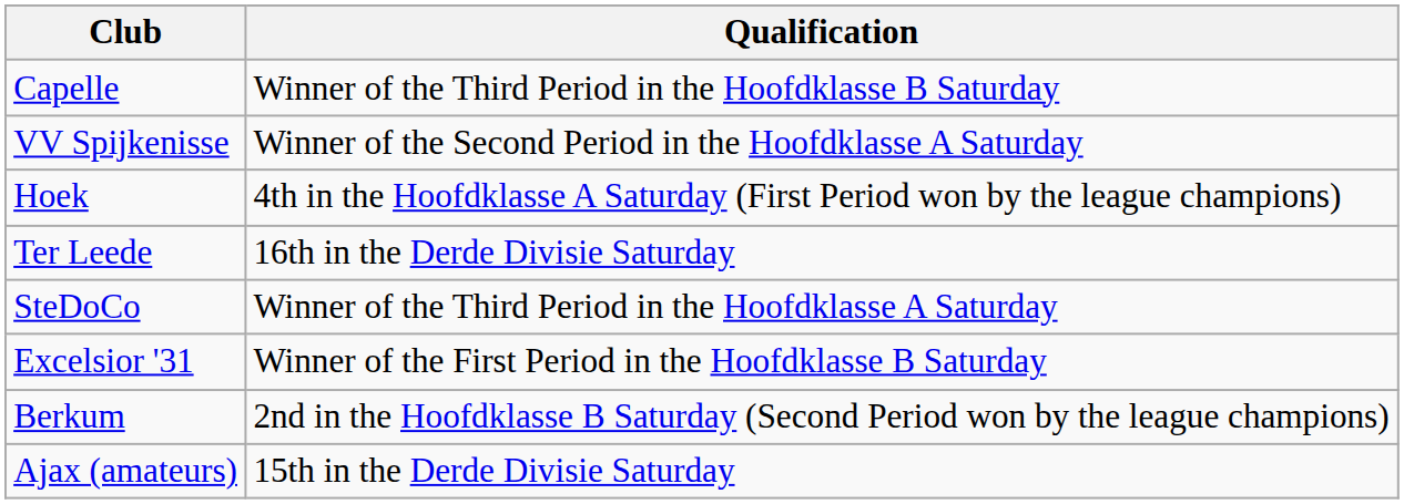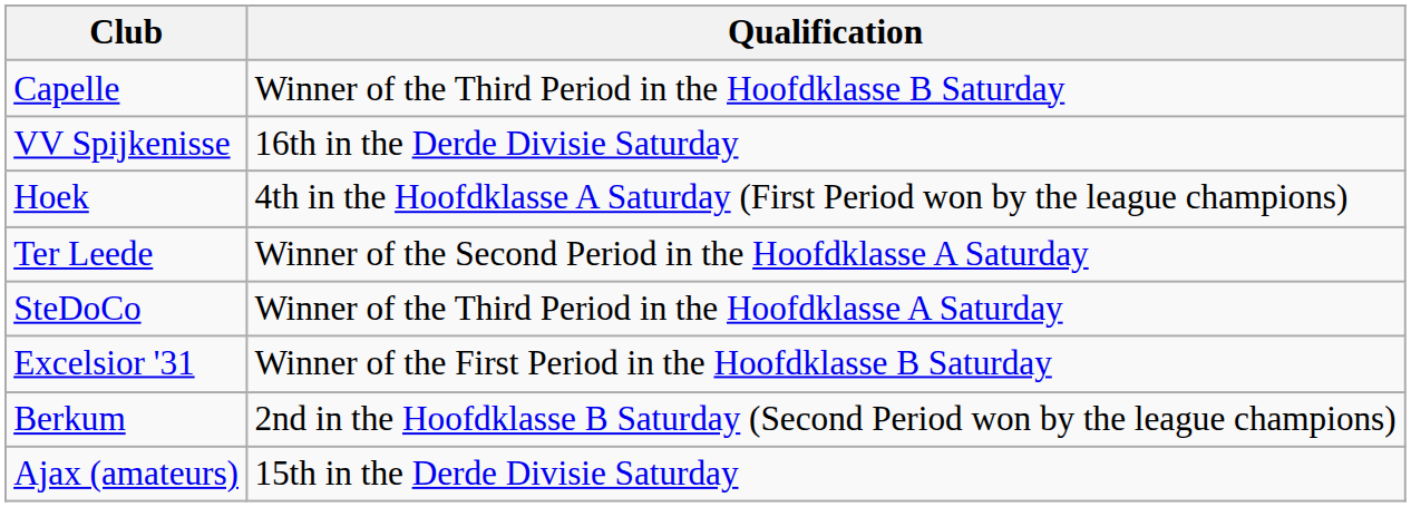 <table class="wikitable">
 <tr>
 <th>Club</th>
 <th>Qualification</th>
 </tr>
 <tr>
 <td><a href='#'>Capelle</a></td>
 <td>Winner of the Third Period in the <a href='#'>Hoofdklasse B Saturday</a></td>
 </tr>
 <tr>
 <td><a href='#'>VV Spijkenisse</a></td>
-<td>Winner of the Second Period in the <a href='#'>Hoofdklasse A Saturday</a></td>
+<td>16th in the <a href='#'>Derde Divisie Saturday</a></td>
 </tr>
 <tr>
 <td><a href='#'>Hoek</a></td>
 <td>4th in the <a href='#'>Hoofdklasse A Saturday</a> (First Period won by the league champions)</td>
 </tr>
 <tr>
 <td><a href='#'>Ter Leede</a></td>
-<td>16th in the <a href='#'>Derde Divisie Saturday</a></td>
+<td>Winner of the Second Period in the <a href='#'>Hoofdklasse A Saturday</a></td>
 </tr>
 <tr>
 <td><a href='#'>SteDoCo</a></td>
 <td>Winner of the Third Period in the <a href='#'>Hoofdklasse A Saturday</a></td>
 </tr>
 <tr>
 <td><a href='#'>Excelsior '31</a></td>
 <td>Winner of the First Period in the <a href='#'>Hoofdklasse B Saturday</a></td>
 </tr>
 <tr>
 <td><a href='#'>Berkum</a></td>
 <td>2nd in the <a href='#'>Hoofdklasse B Saturday</a> (Second Period won by the league champions)</td>
 </tr>
 <tr>
 <td><a href='#'>Ajax (amateurs)</a></td>
 <td>15th in the <a href='#'>Derde Divisie Saturday</a></td>
 </tr>
 </table>
